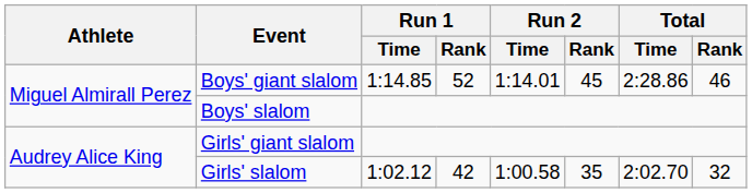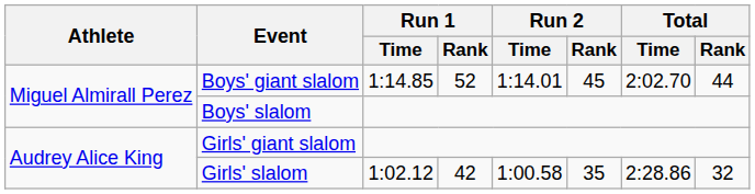 <table class="wikitable" style="font-size:90%">
 <tr>
 <th rowspan=2>Athlete</th>
 <th rowspan=2>Event</th>
 <th colspan=2>Run 1</th>
 <th colspan=2>Run 2</th>
 <th colspan=2>Total</th>
 </tr>
 <tr style="font-size:95%">
 <th>Time</th>
 <th>Rank</th>
 <th>Time</th>
 <th>Rank</th>
 <th>Time</th>
 <th>Rank</th>
 </tr>
 <tr align=center>
 <td align="left" rowspan="2"><a href='#'>Miguel Almirall Perez</a></td>
 <td align="left"><a href='#'>Boys' giant slalom</a></td>
 <td>1:14.85</td>
 <td>52</td>
 <td>1:14.01</td>
 <td>45</td>
-<td>2:28.86</td>
-<td>46</td>
+<td>2:02.70</td>
+<td>44</td>
 </tr>
 <tr align=center>
 <td align="left"><a href='#'>Boys' slalom</a></td>
 <td colspan=6></td>
 </tr>
 <tr align=center>
 <td align="left" rowspan="2"><a href='#'>Audrey Alice King</a></td>
 <td align="left"><a href='#'>Girls' giant slalom</a></td>
 <td colspan=6></td>
 </tr>
 <tr align=center>
 <td align="left"><a href='#'>Girls' slalom</a></td>
 <td>1:02.12</td>
 <td>42</td>
 <td>1:00.58</td>
 <td>35</td>
-<td>2:02.70</td>
+<td>2:28.86</td>
 <td>32</td>
 </tr>
 </table>
